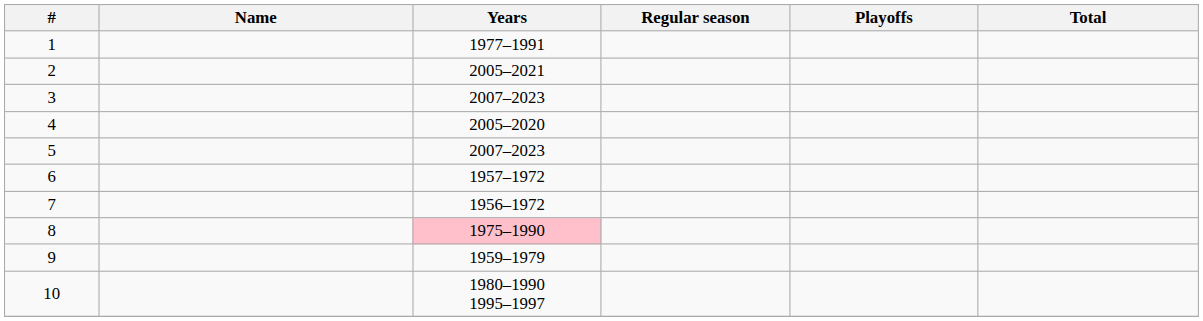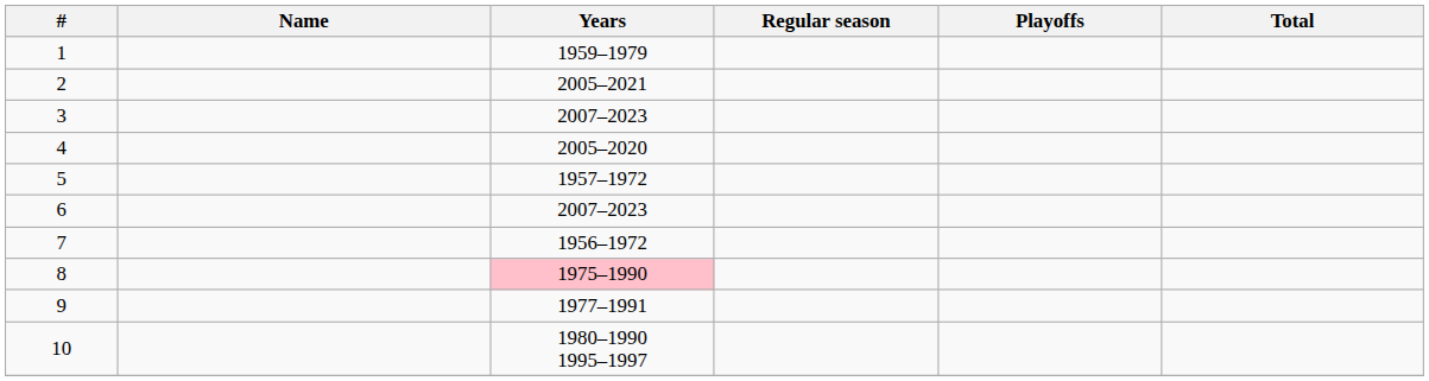 <table class="wikitable sortable" style="text-align: center;" width=90%;>
 <tr>
 <th width=6%>#</th>
 <th width=20%>Name</th>
 <th width=12%>Years</th>
 <th width=12%>Regular season</th>
 <th width=12%>Playoffs</th>
 <th width=14%>Total</th>
 </tr>
 <tr>
 <td>1</td>
 <td style="text-align:left;"> </td>
-<td>1977–1991</td>
+<td>1959–1979</td>
 <td></td>
 <td></td>
 <td></td>
 </tr>
 <tr>
 <td>2</td>
 <td style="text-align:left;"> </td>
 <td>2005–2021</td>
 <td></td>
 <td></td>
 <td></td>
 </tr>
 <tr>
 <td>3</td>
 <td style="text-align:left;"> </td>
 <td>2007–2023</td>
 <td></td>
 <td></td>
 <td></td>
 </tr>
 <tr>
 <td>4</td>
 <td style="text-align:left;"> </td>
 <td>2005–2020</td>
 <td></td>
 <td></td>
 <td></td>
 </tr>
 <tr>
 <td>5</td>
 <td style="text-align:left;"> </td>
-<td>2007–2023</td>
+<td>1957–1972</td>
 <td></td>
 <td></td>
 <td></td>
 </tr>
 <tr>
 <td>6</td>
 <td style="text-align:left;"> </td>
-<td>1957–1972</td>
+<td>2007–2023</td>
 <td></td>
 <td></td>
 <td></td>
 </tr>
 <tr>
 <td>7</td>
 <td style="text-align:left;"> </td>
 <td>1956–1972</td>
 <td></td>
 <td></td>
 <td></td>
 </tr>
 <tr>
 <td>8</td>
 <td style="text-align:left;"> </td>
 <td style="background: pink;">1975–1990</td>
 <td></td>
 <td></td>
 <td></td>
 </tr>
 <tr>
 <td>9</td>
 <td style="text-align:left;"> </td>
-<td>1959–1979</td>
+<td>1977–1991</td>
 <td></td>
 <td></td>
 <td></td>
 </tr>
 <tr>
 <td>10</td>
 <td style="text-align:left;"> </td>
 <td>1980–1990<br>1995–1997</td>
 <td></td>
 <td></td>
 <td></td>
 </tr>
 <tr>
 </tr>
 </table>
